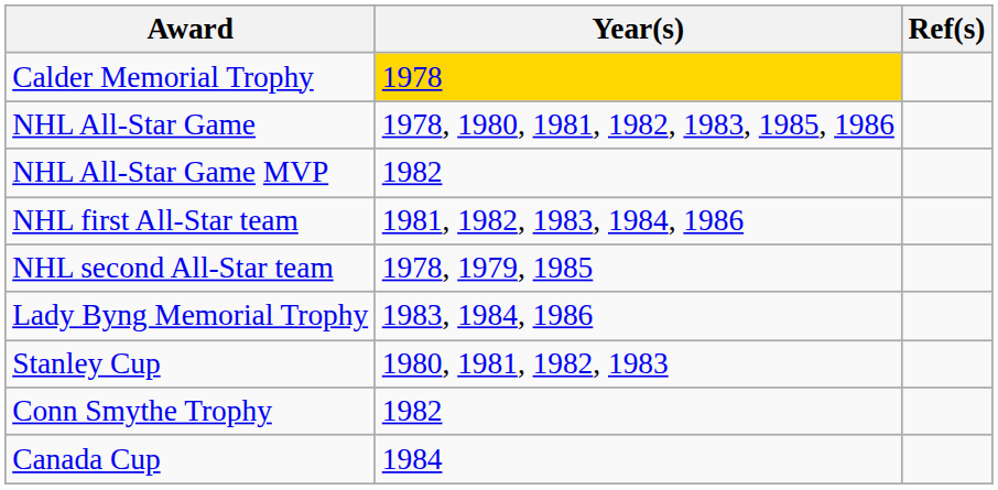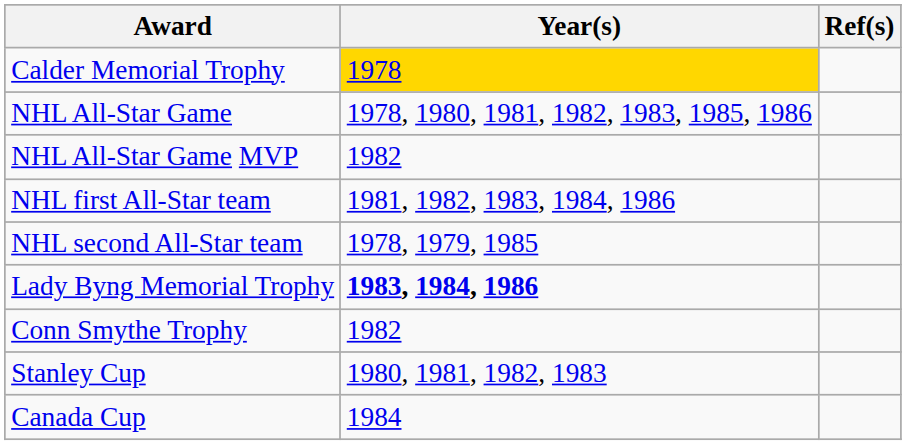 <table class="wikitable">
 <tr>
 <th>Award</th>
 <th>Year(s)</th>
 <th>Ref(s)</th>
 </tr>
 <tr>
 <td><a href='#'>Calder Memorial Trophy</a></td>
 <td style="background: gold;"><a href='#'>1978</a></td>
 <td></td>
 </tr>
 <tr>
 <td><a href='#'>NHL All-Star Game</a></td>
 <td><a href='#'>1978</a>, <a href='#'>1980</a>, <a href='#'>1981</a>, <a href='#'>1982</a>, <a href='#'>1983</a>, <a href='#'>1985</a>, <a href='#'>1986</a></td>
 <td></td>
 </tr>
 <tr>
 <td><a href='#'>NHL All-Star Game</a> <a href='#'>MVP</a></td>
 <td><a href='#'>1982</a></td>
 <td></td>
 </tr>
 <tr>
 <td><a href='#'>NHL first All-Star team</a></td>
 <td><a href='#'>1981</a>, <a href='#'>1982</a>, <a href='#'>1983</a>, <a href='#'>1984</a>, <a href='#'>1986</a></td>
 <td></td>
 </tr>
 <tr>
 <td><a href='#'>NHL second All-Star team</a></td>
 <td><a href='#'>1978</a>, <a href='#'>1979</a>, <a href='#'>1985</a></td>
 <td></td>
 </tr>
 <tr>
 <td><a href='#'>Lady Byng Memorial Trophy</a></td>
-<td><a href='#'>1983</a>, <a href='#'>1984</a>, <a href='#'>1986</a></td>
+<td><strong><a href='#'>1983</a>, <a href='#'>1984</a>, <a href='#'>1986</a></strong></td>
+<td></td>
+</tr>
+<tr>
+<td><a href='#'>Conn Smythe Trophy</a></td>
+<td><a href='#'>1982</a></td>
 <td></td>
 </tr>
 <tr>
 <td><a href='#'>Stanley Cup</a></td>
 <td><a href='#'>1980</a>, <a href='#'>1981</a>, <a href='#'>1982</a>, <a href='#'>1983</a></td>
 <td></td>
 </tr>
 <tr>
-<td><a href='#'>Conn Smythe Trophy</a></td>
-<td><a href='#'>1982</a></td>
-<td></td>
-</tr>
-<tr>
 <td><a href='#'>Canada Cup</a></td>
 <td><a href='#'>1984</a></td>
 <td></td>
 </tr>
 </table>
